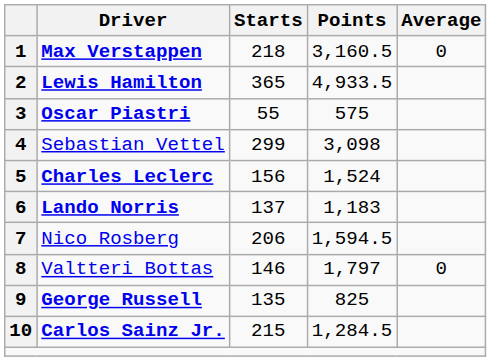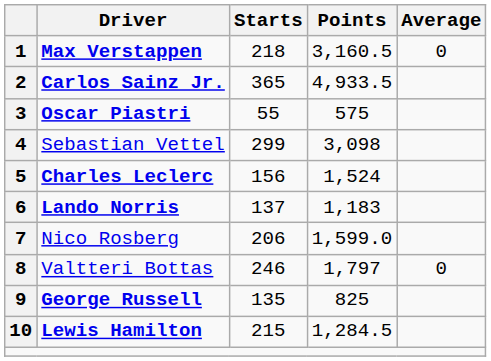 <table class="wikitable" style="text-align:center">
 <tr>
 <th></th>
 <th>Driver</th>
 <th>Starts</th>
 <th>Points</th>
 <th>Average</th>
 </tr>
 <tr>
 <th>1</th>
 <td align=left> <strong><a href='#'>Max Verstappen</a></strong></td>
 <td>218</td>
 <td>3,160.5</td>
 <td>0</td>
 </tr>
 <tr>
 <th>2</th>
-<td align=left> <strong><a href='#'>Lewis Hamilton</a></strong></td>
+<td align=left> <strong><a href='#'>Carlos Sainz Jr.</a></strong></td>
 <td>365</td>
 <td>4,933.5</td>
 <td></td>
 </tr>
 <tr>
 <th>3</th>
 <td align=left> <strong><a href='#'>Oscar Piastri</a></strong></td>
 <td>55</td>
 <td>575</td>
 <td></td>
 </tr>
 <tr>
 <th>4</th>
 <td align=left> <a href='#'>Sebastian Vettel</a></td>
 <td>299</td>
 <td>3,098</td>
 <td></td>
 </tr>
 <tr>
 <th>5</th>
 <td align=left> <strong><a href='#'>Charles Leclerc</a></strong></td>
 <td>156</td>
 <td>1,524</td>
 <td></td>
 </tr>
 <tr>
 <th>6</th>
 <td align=left> <strong><a href='#'>Lando Norris</a></strong></td>
 <td>137</td>
 <td>1,183</td>
 <td></td>
 </tr>
 <tr>
 <th>7</th>
 <td align=left> <a href='#'>Nico Rosberg</a></td>
 <td>206</td>
-<td>1,594.5</td>
+<td>1,599.0</td>
 <td></td>
 </tr>
 <tr>
 <th>8</th>
 <td align=left> <a href='#'>Valtteri Bottas</a></td>
-<td>146</td>
+<td>246</td>
 <td>1,797</td>
 <td>0</td>
 </tr>
 <tr>
 <th>9</th>
 <td align=left> <strong><a href='#'>George Russell</a></strong></td>
 <td>135</td>
 <td>825</td>
 <td></td>
 </tr>
 <tr>
 <th>10</th>
-<td align=left> <strong><a href='#'>Carlos Sainz Jr.</a></strong></td>
+<td align=left> <strong><a href='#'>Lewis Hamilton</a></strong></td>
 <td>215</td>
 <td>1,284.5</td>
 <td></td>
 </tr>
 <tr>
 <td colspan=5></td>
 </tr>
 </table>
